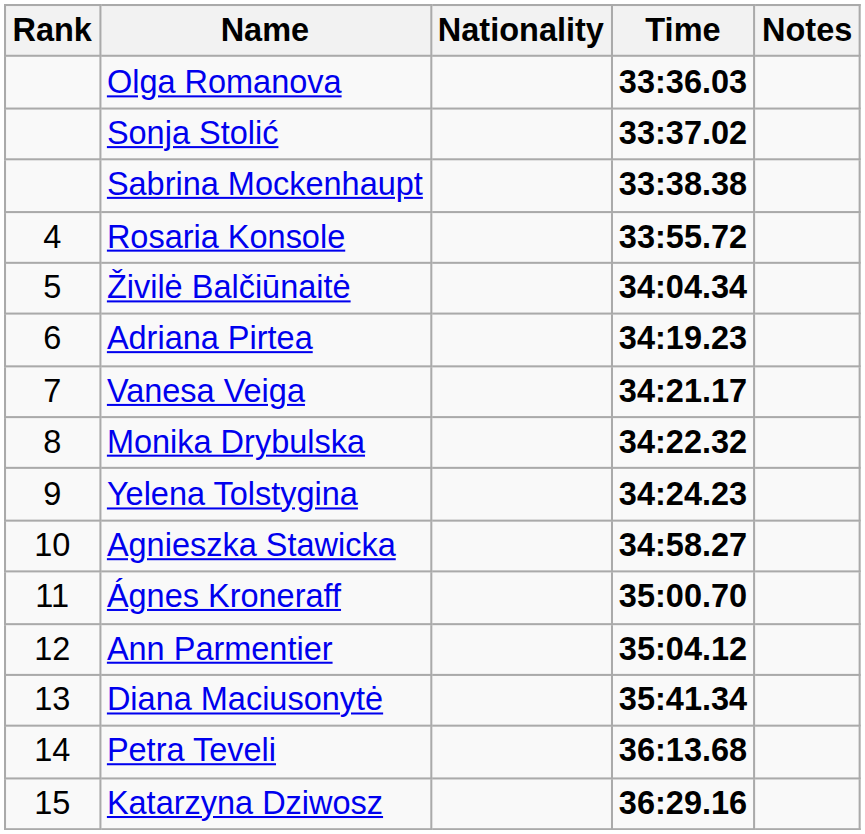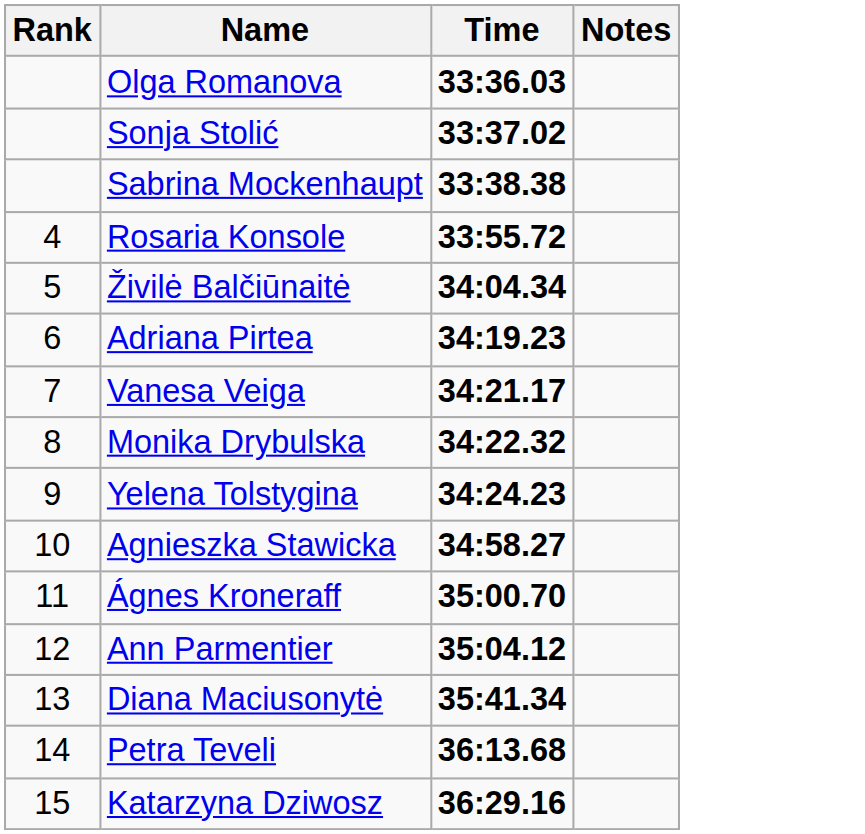 <table class="wikitable sortable" style="text-align:center">
 <tr>
 <th>Rank</th>
 <th>Name</th>
-<th>Nationality</th>
 <th>Time</th>
 <th>Notes</th>
 </tr>
 <tr>
 <td></td>
 <td align=left><a href='#'>Olga Romanova</a></td>
-<td align=left></td>
 <td><strong>33:36.03</strong></td>
 <td></td>
 </tr>
 <tr>
 <td></td>
 <td align=left><a href='#'>Sonja Stolić</a></td>
-<td align=left></td>
 <td><strong>33:37.02</strong></td>
 <td></td>
 </tr>
 <tr>
 <td></td>
 <td align=left><a href='#'>Sabrina Mockenhaupt</a></td>
-<td align=left></td>
 <td><strong>33:38.38</strong></td>
 <td></td>
 </tr>
 <tr>
 <td>4</td>
 <td align=left><a href='#'>Rosaria Konsole</a></td>
-<td align=left></td>
 <td><strong>33:55.72</strong></td>
 <td></td>
 </tr>
 <tr>
 <td>5</td>
 <td align=left><a href='#'>Živilė Balčiūnaitė</a></td>
-<td align=left></td>
 <td><strong>34:04.34</strong></td>
 <td></td>
 </tr>
 <tr>
 <td>6</td>
 <td align=left><a href='#'>Adriana Pirtea</a></td>
-<td align=left></td>
 <td><strong>34:19.23</strong></td>
 <td></td>
 </tr>
 <tr>
 <td>7</td>
 <td align=left><a href='#'>Vanesa Veiga</a></td>
-<td align=left></td>
 <td><strong>34:21.17</strong></td>
 <td></td>
 </tr>
 <tr>
 <td>8</td>
 <td align=left><a href='#'>Monika Drybulska</a></td>
-<td align=left></td>
 <td><strong>34:22.32</strong></td>
 <td></td>
 </tr>
 <tr>
 <td>9</td>
 <td align=left><a href='#'>Yelena Tolstygina</a></td>
-<td align=left></td>
 <td><strong>34:24.23</strong></td>
 <td></td>
 </tr>
 <tr>
 <td>10</td>
 <td align=left><a href='#'>Agnieszka Stawicka</a></td>
-<td align=left></td>
 <td><strong>34:58.27</strong></td>
 <td></td>
 </tr>
 <tr>
 <td>11</td>
 <td align=left><a href='#'>Ágnes Kroneraff</a></td>
-<td align=left></td>
 <td><strong>35:00.70</strong></td>
 <td></td>
 </tr>
 <tr>
 <td>12</td>
 <td align=left><a href='#'>Ann Parmentier</a></td>
-<td align=left></td>
 <td><strong>35:04.12</strong></td>
 <td></td>
 </tr>
 <tr>
 <td>13</td>
 <td align=left><a href='#'>Diana Maciusonytė</a></td>
-<td align=left></td>
 <td><strong>35:41.34</strong></td>
 <td></td>
 </tr>
 <tr>
 <td>14</td>
 <td align=left><a href='#'>Petra Teveli</a></td>
-<td align=left></td>
 <td><strong>36:13.68</strong></td>
 <td></td>
 </tr>
 <tr>
 <td>15</td>
 <td align=left><a href='#'>Katarzyna Dziwosz</a></td>
-<td align=left></td>
 <td><strong>36:29.16</strong></td>
 <td></td>
 </tr>
 </table>
